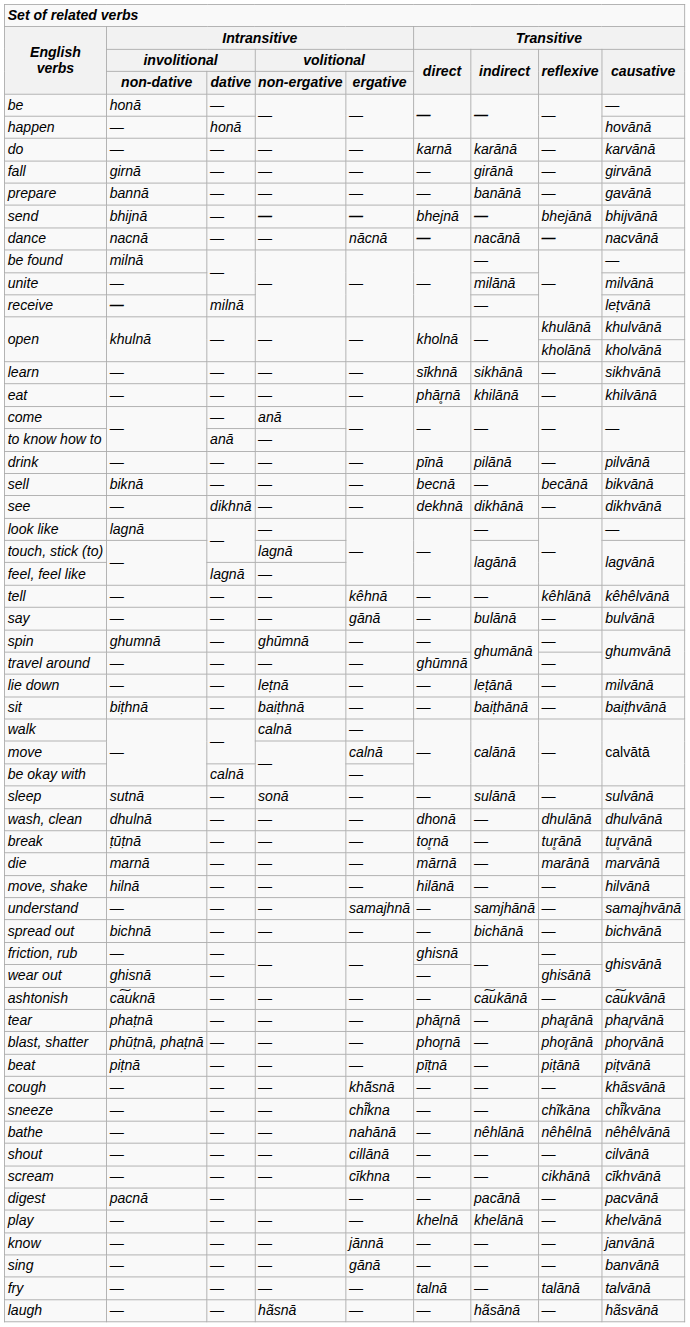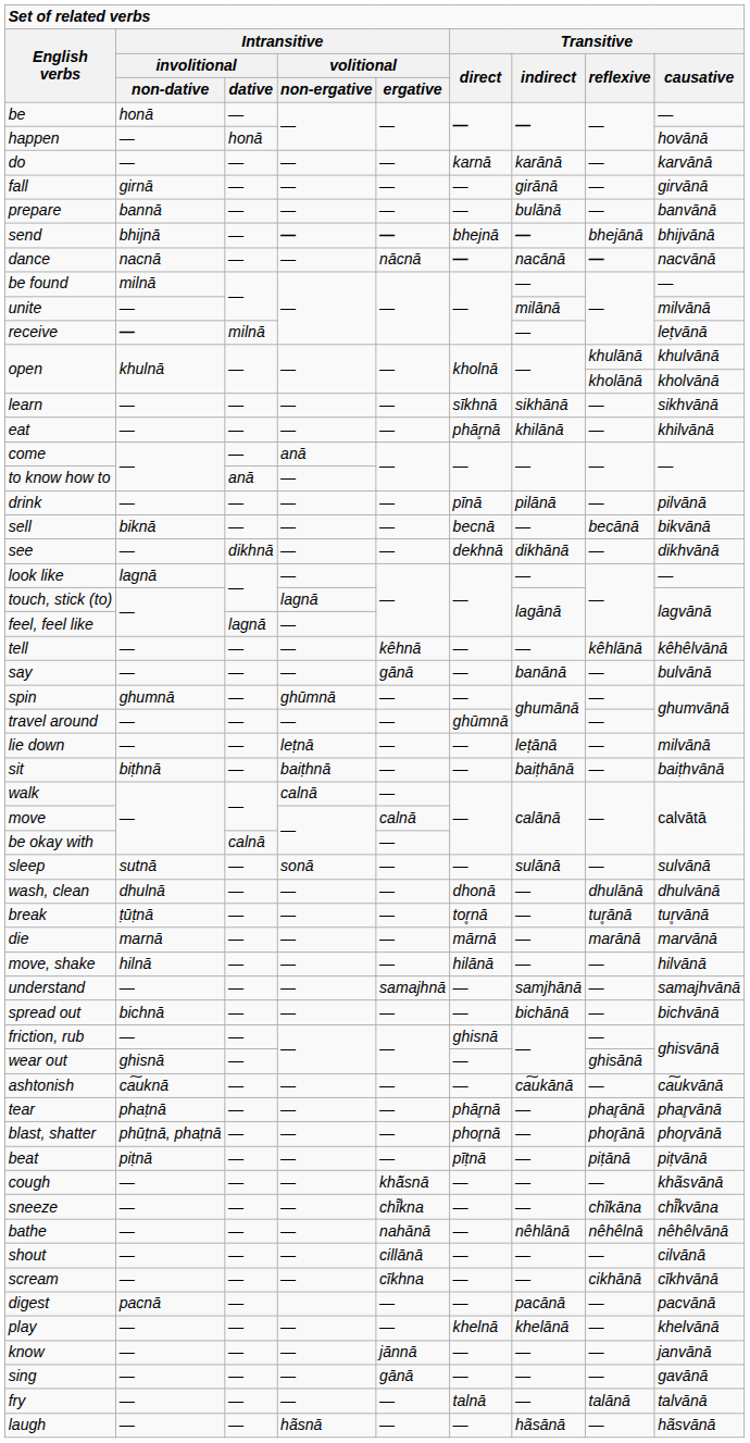 <table class="wikitable mw-collapsible mw-collapsed">
 <tr>
 <td colspan="9"><strong><em>Set of related verbs</em></strong></td>
 </tr>
 <tr>
 <th rowspan="3"><em>English</em><br><em>verbs</em></th>
 <th colspan="4"><em>Intransitive</em></th>
 <th colspan="4"><em>Transitive</em></th>
 </tr>
 <tr>
 <th colspan="2"><strong><em>involitional</em></strong></th>
 <th colspan="2"><strong><em>volitional</em></strong></th>
 <th rowspan="2"><em>direct</em></th>
 <th rowspan="2"><em>indirect</em></th>
 <th rowspan="2"><em>reflexive</em></th>
 <th rowspan="2"><em>causative</em></th>
 </tr>
 <tr>
 <th><em>non-dative</em></th>
 <th><em>dative</em></th>
 <th><em>non-ergative</em></th>
 <th><em>ergative</em></th>
 </tr>
 <tr>
 <td><em>be</em></td>
 <td><em>honā</em></td>
 <td><em>—</em></td>
 <td rowspan="2"><em>—</em></td>
 <td rowspan="2"><em>—</em></td>
 <td rowspan="2"><strong><em>—</em></strong></td>
 <td rowspan="2"><strong><em>—</em></strong></td>
 <td rowspan="2"><em>—</em></td>
 <td><em>—</em></td>
 </tr>
 <tr>
 <td><em>happen</em></td>
 <td><em>—</em></td>
 <td><em>honā</em></td>
 <td><em>hovānā</em></td>
 </tr>
 <tr>
 <td><em>do</em></td>
 <td><em>—</em></td>
 <td><em>—</em></td>
 <td><em>—</em></td>
 <td><em>—</em></td>
 <td><em>karnā</em></td>
 <td><em>karānā</em></td>
 <td><em>—</em></td>
 <td><em>karvānā</em></td>
 </tr>
 <tr>
 <td><em>fall</em></td>
 <td><em>girnā</em></td>
 <td><em>—</em></td>
 <td><em>—</em></td>
 <td><em>—</em></td>
 <td><em>—</em></td>
 <td><em>girānā</em></td>
 <td><em>—</em></td>
 <td><em>girvānā</em></td>
 </tr>
 <tr>
 <td><em>prepare</em></td>
 <td><em>bannā</em></td>
 <td><em>—</em></td>
 <td><em>—</em></td>
 <td><em>—</em></td>
 <td><em>—</em></td>
-<td><em>banānā</em></td>
+<td><em>bulānā</em></td>
 <td><em>—</em></td>
-<td><em>gavānā</em></td>
+<td><em>banvānā</em></td>
 </tr>
 <tr>
 <td><em>send</em></td>
 <td><em>bhijnā</em></td>
 <td><em>—</em></td>
 <td><strong><em>—</em></strong></td>
 <td><strong><em>—</em></strong></td>
 <td><em>bhejnā</em></td>
 <td><strong><em>—</em></strong></td>
 <td><em>bhejānā</em></td>
 <td><em>bhijvānā</em></td>
 </tr>
 <tr>
 <td><em>dance</em></td>
 <td><em>nacnā</em></td>
 <td><em>—</em></td>
 <td><em>—</em></td>
 <td><em>nācnā</em></td>
 <td><strong><em>—</em></strong></td>
 <td><em>nacānā</em></td>
 <td><strong><em>—</em></strong></td>
 <td><em>nacvānā</em></td>
 </tr>
 <tr>
 <td><em>be found</em></td>
 <td><em>milnā</em></td>
 <td rowspan="2"><em>—</em></td>
 <td rowspan="3"><em>—</em></td>
 <td rowspan="3"><em>—</em></td>
 <td rowspan="3"><em>—</em></td>
 <td><em>—</em></td>
 <td rowspan="3"><em>—</em></td>
 <td><em>—</em></td>
 </tr>
 <tr>
 <td><em>unite</em></td>
 <td><em>—</em></td>
 <td><em>milānā</em></td>
 <td><em>milvānā</em></td>
 </tr>
 <tr>
 <td><em>receive</em></td>
 <td><strong><em>—</em></strong></td>
 <td><em>milnā</em></td>
 <td><em>—</em></td>
 <td><em>leṭvānā</em></td>
 </tr>
 <tr>
 <td rowspan="2"><em>open</em></td>
 <td rowspan="2"><em>khulnā</em></td>
 <td rowspan="2"><em>—</em></td>
 <td rowspan="2"><em>—</em></td>
 <td rowspan="2"><em>—</em></td>
 <td rowspan="2"><em>kholnā</em></td>
 <td rowspan="2"><em>—</em></td>
 <td><em>khulānā</em></td>
 <td><em>khulvānā</em></td>
 </tr>
 <tr>
 <td><em>kholānā</em></td>
 <td><em>kholvānā</em></td>
 </tr>
 <tr>
 <td><em>learn</em></td>
 <td><em>—</em></td>
 <td><em>—</em></td>
 <td><em>—</em></td>
 <td><em>—</em></td>
 <td><em>sīkhnā</em></td>
 <td><em>sikhānā</em></td>
 <td><em>—</em></td>
 <td><em>sikhvānā</em></td>
 </tr>
 <tr>
 <td><em>eat</em></td>
 <td><em>—</em></td>
 <td><em>—</em></td>
 <td><em>—</em></td>
 <td><em>—</em></td>
 <td><em>phār̥nā</em></td>
 <td><em>khilānā</em></td>
 <td><em>—</em></td>
 <td><em>khilvānā</em></td>
 </tr>
 <tr>
 <td><em>come</em></td>
 <td rowspan="2"><em>—</em></td>
 <td><em>—</em></td>
 <td><em>anā</em></td>
 <td rowspan="2"><em>—</em></td>
 <td rowspan="2"><em>—</em></td>
 <td rowspan="2"><em>—</em></td>
 <td rowspan="2"><em>—</em></td>
 <td rowspan="2"><em>—</em></td>
 </tr>
 <tr>
 <td><em>to know how to</em></td>
 <td><em>anā</em></td>
 <td><em>—</em></td>
 </tr>
 <tr>
 <td><em>drink</em></td>
 <td><em>—</em></td>
 <td><em>—</em></td>
 <td><em>—</em></td>
 <td><em>—</em></td>
 <td><em>pīnā</em></td>
 <td><em>pilānā</em></td>
 <td><em>—</em></td>
 <td><em>pilvānā</em></td>
 </tr>
 <tr>
 <td><em>sell</em></td>
 <td><em>biknā</em></td>
 <td><em>—</em></td>
 <td><em>—</em></td>
 <td><em>—</em></td>
 <td><em>becnā</em></td>
 <td><em>—</em></td>
 <td><em>becānā</em></td>
 <td><em>bikvānā</em></td>
 </tr>
 <tr>
 <td><em>see</em></td>
 <td><em>—</em></td>
 <td><em>dikhnā</em></td>
 <td><em>—</em></td>
 <td><em>—</em></td>
 <td><em>dekhnā</em></td>
 <td><em>dikhānā</em></td>
 <td><em>—</em></td>
 <td><em>dikhvānā</em></td>
 </tr>
 <tr>
 <td><em>look like</em></td>
 <td><em>lagnā</em></td>
 <td rowspan="2"><em>—</em></td>
 <td><em>—</em></td>
 <td rowspan="3"><em>—</em></td>
 <td rowspan="3"><em>—</em></td>
 <td><em>—</em></td>
 <td rowspan="3"><em>—</em></td>
 <td><em>—</em></td>
 </tr>
 <tr>
 <td><em>touch, stick (to)</em></td>
 <td rowspan="2"><em>—</em></td>
 <td><em>lagnā</em></td>
 <td rowspan="2"><em>lagānā</em></td>
 <td rowspan="2"><em>lagvānā</em></td>
 </tr>
 <tr>
 <td><em>feel, feel like</em></td>
 <td><em>lagnā</em></td>
 <td><em>—</em></td>
 </tr>
 <tr>
 <td><em>tell</em></td>
 <td><em>—</em></td>
 <td><em>—</em></td>
 <td><em>—</em></td>
 <td><em>kêhnā</em></td>
 <td><em>—</em></td>
 <td><em>—</em></td>
 <td><em>kêhlānā</em></td>
 <td><em>kêhêlvānā</em></td>
 </tr>
 <tr>
 <td><em>say</em></td>
 <td><em>—</em></td>
 <td><em>—</em></td>
 <td><em>—</em></td>
 <td><em>gānā</em></td>
 <td><em>—</em></td>
-<td><em>bulānā</em></td>
+<td><em>banānā</em></td>
 <td><em>—</em></td>
 <td><em>bulvānā</em></td>
 </tr>
 <tr>
 <td><em>spin</em></td>
 <td><em>ghumnā</em></td>
 <td><em>—</em></td>
 <td><em>ghūmnā</em></td>
 <td><em>—</em></td>
 <td><em>—</em></td>
 <td rowspan="2"><em>ghumānā</em></td>
 <td><em>—</em></td>
 <td rowspan="2"><em>ghumvānā</em></td>
 </tr>
 <tr>
 <td><em>travel around</em></td>
 <td><em>—</em></td>
 <td><em>—</em></td>
 <td><em>—</em></td>
 <td><em>—</em></td>
 <td><em>ghūmnā</em></td>
 <td><em>—</em></td>
 </tr>
 <tr>
 <td><em>lie down</em></td>
 <td><em>—</em></td>
 <td><em>—</em></td>
 <td><em>leṭnā</em></td>
 <td><em>—</em></td>
 <td><em>—</em></td>
 <td><em>leṭānā</em></td>
 <td><em>—</em></td>
 <td><em>milvānā</em></td>
 </tr>
 <tr>
 <td><em>sit</em></td>
 <td><em>biṭhnā</em></td>
 <td><em>—</em></td>
 <td><em>baiṭhnā</em></td>
 <td><em>—</em></td>
 <td><em>—</em></td>
 <td><em>baiṭhānā</em></td>
 <td><em>—</em></td>
 <td><em>baiṭhvānā</em></td>
 </tr>
 <tr>
 <td><em>walk</em></td>
 <td rowspan="3"><em>—</em></td>
 <td rowspan="2"><em>—</em></td>
 <td><em>calnā</em></td>
 <td><em>—</em></td>
 <td rowspan="3"><em>—</em></td>
 <td rowspan="3"><em>calānā</em></td>
 <td rowspan="3"><em>—</em></td>
 <td rowspan="3">calvātā</td>
 </tr>
 <tr>
 <td><em>move</em></td>
 <td rowspan="2"><em>—</em></td>
 <td><em>calnā</em></td>
 </tr>
 <tr>
 <td><em>be okay with</em></td>
 <td><em>calnā</em></td>
 <td><em>—</em></td>
 </tr>
 <tr>
 <td><em>sleep</em></td>
 <td><em>sutnā</em></td>
 <td><em>—</em></td>
 <td><em>sonā</em></td>
 <td><em>—</em></td>
 <td><em>—</em></td>
 <td><em>sulānā</em></td>
 <td><em>—</em></td>
 <td><em>sulvānā</em></td>
 </tr>
 <tr>
 <td><em>wash, clean</em></td>
 <td><em>dhulnā</em></td>
 <td><em>—</em></td>
 <td><em>—</em></td>
 <td><em>—</em></td>
 <td><em>dhonā</em></td>
 <td><em>—</em></td>
 <td><em>dhulānā</em></td>
 <td><em>dhulvānā</em></td>
 </tr>
 <tr>
 <td><em>break</em></td>
 <td><em>ṭūṭnā</em></td>
 <td><em>—</em></td>
 <td><em>—</em></td>
 <td><em>—</em></td>
 <td><em>tor̥nā</em></td>
 <td><em>—</em></td>
 <td><em>tur̥ānā</em></td>
 <td><em>tur̥vānā</em></td>
 </tr>
 <tr>
 <td><em>die</em></td>
 <td><em>marnā</em></td>
 <td><em>—</em></td>
 <td><em>—</em></td>
 <td><em>—</em></td>
 <td><em>mārnā</em></td>
 <td><em>—</em></td>
 <td><em>marānā</em></td>
 <td><em>marvānā</em></td>
 </tr>
 <tr>
 <td><em>move, shake</em></td>
 <td><em>hilnā</em></td>
 <td><em>—</em></td>
 <td><em>—</em></td>
 <td><em>—</em></td>
 <td><em>hilānā</em></td>
 <td><em>—</em></td>
 <td><em>—</em></td>
 <td><em>hilvānā</em></td>
 </tr>
 <tr>
 <td><em>understand</em></td>
 <td><em>—</em></td>
 <td><em>—</em></td>
 <td><em>—</em></td>
 <td><em>samajhnā</em></td>
 <td><em>—</em></td>
 <td><em>samjhānā</em></td>
 <td><em>—</em></td>
 <td><em>samajhvānā</em></td>
 </tr>
 <tr>
 <td><em>spread out</em></td>
 <td><em>bichnā</em></td>
 <td><em>—</em></td>
 <td><em>—</em></td>
 <td><em>—</em></td>
 <td><em>—</em></td>
 <td><em>bichānā</em></td>
 <td><em>—</em></td>
 <td><em>bichvānā</em></td>
 </tr>
 <tr>
 <td><em>friction, rub</em></td>
 <td><em>—</em></td>
 <td><em>—</em></td>
 <td rowspan="2"><em>—</em></td>
 <td rowspan="2"><em>—</em></td>
 <td><em>ghisnā</em></td>
 <td rowspan="2"><em>—</em></td>
 <td><em>—</em></td>
 <td rowspan="2"><em>ghisvānā</em></td>
 </tr>
 <tr>
 <td><em>wear out</em></td>
 <td><em>ghisnā</em></td>
 <td><em>—</em></td>
 <td><em>—</em></td>
 <td><em>ghisānā</em></td>
 </tr>
 <tr>
 <td><em>ashtonish</em></td>
 <td><em>ca͠uknā</em></td>
 <td><em>—</em></td>
 <td><em>—</em></td>
 <td><em>—</em></td>
 <td><em>—</em></td>
 <td><em>ca͠ukānā</em></td>
 <td><em>—</em></td>
 <td><em>ca͠ukvānā</em></td>
 </tr>
 <tr>
 <td><em>tear</em></td>
 <td><em>phaṭnā</em></td>
 <td><em>—</em></td>
 <td><em>—</em></td>
 <td><em>—</em></td>
 <td><em>phār̥nā</em></td>
 <td><em>—</em></td>
 <td><em>phar̥ānā</em></td>
 <td><em>phar̥vānā</em></td>
 </tr>
 <tr>
 <td><em>blast, shatter</em></td>
 <td><em>phūṭnā, phaṭnā</em></td>
 <td><em>—</em></td>
 <td><em>—</em></td>
 <td><em>—</em></td>
 <td><em>phor̥nā</em></td>
 <td><em>—</em></td>
 <td><em>phor̥ānā</em></td>
 <td><em>phor̥vānā</em></td>
 </tr>
 <tr>
 <td><em>beat</em></td>
 <td><em>piṭnā</em></td>
 <td><em>—</em></td>
 <td><em>—</em></td>
 <td><em>—</em></td>
 <td><em>pīṭnā</em></td>
 <td><em>—</em></td>
 <td><em>piṭānā</em></td>
 <td><em>piṭvānā</em></td>
 </tr>
 <tr>
 <td><em>cough</em></td>
 <td><em>—</em></td>
 <td><em>—</em></td>
 <td><em>—</em></td>
 <td><em>khā̃snā</em></td>
 <td><em>—</em></td>
 <td><em>—</em></td>
 <td><em>—</em></td>
 <td><em>khãsvānā</em></td>
 </tr>
 <tr>
 <td><em>sneeze</em></td>
 <td><em>—</em></td>
 <td><em>—</em></td>
 <td><em>—</em></td>
 <td><em>chī̃kna</em></td>
 <td><em>—</em></td>
 <td><em>—</em></td>
 <td><em>chĩkāna</em></td>
 <td><em>chī̃kvāna</em></td>
 </tr>
 <tr>
 <td><em>bathe</em></td>
 <td><em>—</em></td>
 <td><em>—</em></td>
 <td><em>—</em></td>
 <td><em>nahānā</em></td>
 <td><em>—</em></td>
 <td><em>nêhlānā</em></td>
 <td><em>nêhêlnā</em></td>
 <td><em>nêhêlvānā</em></td>
 </tr>
 <tr>
 <td><em>shout</em></td>
 <td><em>—</em></td>
 <td><em>—</em></td>
 <td><em>—</em></td>
 <td><em>cillānā</em></td>
 <td><em>—</em></td>
 <td><em>—</em></td>
 <td><em>—</em></td>
 <td><em>cilvānā</em></td>
 </tr>
 <tr>
 <td><em>scream</em></td>
 <td><em>—</em></td>
 <td><em>—</em></td>
 <td><em>—</em></td>
 <td><em>cīkhna</em></td>
 <td><em>—</em></td>
 <td><em>—</em></td>
 <td><em>cikhānā</em></td>
 <td><em>cīkhvānā</em></td>
 </tr>
 <tr>
 <td><em>digest</em></td>
 <td><em>pacnā</em></td>
 <td><em>—</em></td>
 <td></td>
 <td><em>—</em></td>
 <td><em>—</em></td>
 <td><em>pacānā</em></td>
 <td><em>—</em></td>
 <td><em>pacvānā</em></td>
 </tr>
 <tr>
 <td><em>play</em></td>
 <td><em>—</em></td>
 <td><em>—</em></td>
 <td><em>—</em></td>
 <td><em>—</em></td>
 <td><em>khelnā</em></td>
 <td><em>khelānā</em></td>
 <td><em>—</em></td>
 <td><em>khelvānā</em></td>
 </tr>
 <tr>
 <td><em>know</em></td>
 <td><em>—</em></td>
 <td><em>—</em></td>
 <td><em>—</em></td>
 <td><em>jānnā</em></td>
 <td><em>—</em></td>
 <td><em>—</em></td>
 <td><em>—</em></td>
 <td><em>janvānā</em></td>
 </tr>
 <tr>
 <td><em>sing</em></td>
 <td><em>—</em></td>
 <td><em>—</em></td>
 <td><em>—</em></td>
 <td><em>gānā</em></td>
 <td><em>—</em></td>
 <td><em>—</em></td>
 <td><em>—</em></td>
-<td><em>banvānā</em></td>
+<td><em>gavānā</em></td>
 </tr>
 <tr>
 <td><em>fry</em></td>
 <td><em>—</em></td>
 <td><em>—</em></td>
 <td><em>—</em></td>
 <td><em>—</em></td>
 <td><em>talnā</em></td>
 <td><em>—</em></td>
 <td><em>talānā</em></td>
 <td><em>talvānā</em></td>
 </tr>
 <tr>
 <td><em>laugh</em></td>
 <td><em>—</em></td>
 <td><em>—</em></td>
 <td><em>hãsnā</em></td>
 <td><em>—</em></td>
 <td><em>—</em></td>
 <td><em>hãsānā</em></td>
 <td><em>—</em></td>
 <td><em>hãsvānā</em></td>
 </tr>
 </table>
